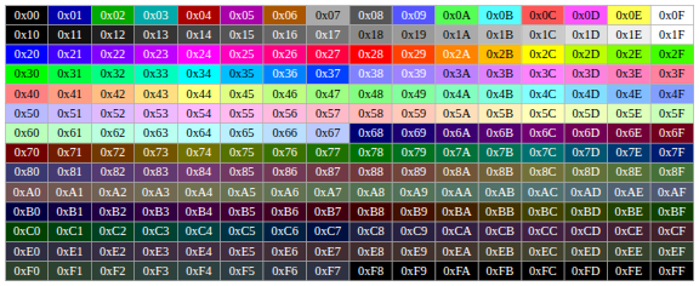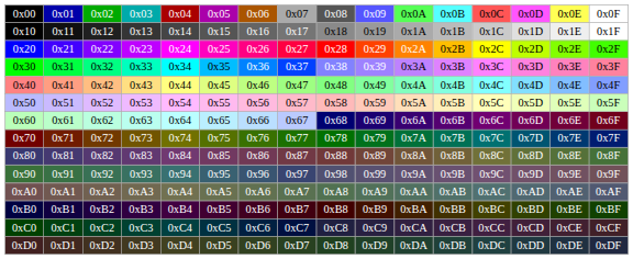 <table class="wikitable" style="text-align: center; color: white;">
 <tr>
 <td style="width:3pc; background:#000000;">0x00</td>
 <td style="width:3pc; background:#0000AA;">0x01</td>
 <td style="width:3pc; background:#00AA00;">0x02</td>
 <td style="width:3pc; background:#00AAAA;">0x03</td>
 <td style="width:3pc; background:#AA0000;">0x04</td>
 <td style="width:3pc; background:#AA00AA;">0x05</td>
 <td style="width:3pc; background:#AA5500;">0x06</td>
 <td style="width:3pc; background:#AAAAAA; color:black;">0x07</td>
 <td style="width:3pc; background:#555555;">0x08</td>
 <td style="width:3pc; background:#5555FF;">0x09</td>
 <td style="width:3pc; background:#55FF55; color:black;">0x0A</td>
 <td style="width:3pc; background:#55FFFF; color:black;">0x0B</td>
 <td style="width:3pc; background:#FF5555; color:black;">0x0C</td>
 <td style="width:3pc; background:#FF55FF; color:black;">0x0D</td>
 <td style="width:3pc; background:#FFFF55; color:black;">0x0E</td>
 <td style="width:3pc; background:#FFFFFF; color:black;">0x0F</td>
 </tr>
 <tr>
 <td style="background:#000000;">0x10</td>
 <td style="background:#101010;">0x11</td>
 <td style="background:#202020;">0x12</td>
 <td style="background:#353535;">0x13</td>
 <td style="background:#454545;">0x14</td>
 <td style="background:#555555;">0x15</td>
 <td style="background:#656565;">0x16</td>
 <td style="background:#757575;">0x17</td>
 <td style="background:#8A8A8A; color:black;">0x18</td>
 <td style="background:#9A9A9A; color:black;">0x19</td>
 <td style="background:#AAAAAA; color:black;">0x1A</td>
 <td style="background:#BABABA; color:black;">0x1B</td>
 <td style="background:#CACACA; color:black;">0x1C</td>
 <td style="background:#DFDFDF; color:black;">0x1D</td>
 <td style="background:#EFEFEF; color:black;">0x1E</td>
 <td style="background:#FFFFFF; color:black;">0x1F</td>
 </tr>
 <tr>
 <td style="background:#0000FF;">0x20</td>
 <td style="background:#4100FF;">0x21</td>
 <td style="background:#8200FF;">0x22</td>
 <td style="background:#BE00FF;">0x23</td>
 <td style="background:#FF00FF;">0x24</td>
 <td style="background:#FF00BE;">0x25</td>
 <td style="background:#FF0082;">0x26</td>
 <td style="background:#FF0041;">0x27</td>
 <td style="background:#FF0000;">0x28</td>
 <td style="background:#FF4100;">0x29</td>
 <td style="background:#FF8200;">0x2A</td>
 <td style="background:#FFBE00; color:black;">0x2B</td>
 <td style="background:#FFFF00; color:black;">0x2C</td>
 <td style="background:#BEFF00; color:black;">0x2D</td>
 <td style="background:#82FF00; color:black;">0x2E</td>
 <td style="background:#41FF00; color:black;">0x2F</td>
 </tr>
 <tr>
 <td style="background:#00FF00; color:black;">0x30</td>
 <td style="background:#00FF41; color:black;">0x31</td>
 <td style="background:#00FF82; color:black;">0x32</td>
 <td style="background:#00FFBE; color:black;">0x33</td>
 <td style="background:#00FFFF; color:black;">0x34</td>
 <td style="background:#00BEFF; color:black;">0x35</td>
 <td style="background:#0082FF;">0x36</td>
 <td style="background:#0041FF;">0x37</td>
 <td style="background:#8282FF;">0x38</td>
 <td style="background:#9E82FF;">0x39</td>
 <td style="background:#BE82FF; color:black;">0x3A</td>
 <td style="background:#DF82FF; color:black;">0x3B</td>
 <td style="background:#FF82FF; color:black;">0x3C</td>
 <td style="background:#FF82DF; color:black;">0x3D</td>
 <td style="background:#FF82BE; color:black;">0x3E</td>
 <td style="background:#FF829E; color:black;">0x3F</td>
 </tr>
 <tr>
 <td style="background:#FF8282; color:black;">0x40</td>
 <td style="background:#FF9E82; color:black;">0x41</td>
 <td style="background:#FFBE82; color:black;">0x42</td>
 <td style="background:#FFDF82; color:black;">0x43</td>
 <td style="background:#FFFF82; color:black;">0x44</td>
 <td style="background:#DFFF82; color:black;">0x45</td>
 <td style="background:#BEFF82; color:black;">0x46</td>
 <td style="background:#9EFF82; color:black;">0x47</td>
 <td style="background:#82FF82; color:black;">0x48</td>
 <td style="background:#82FF9E; color:black;">0x49</td>
 <td style="background:#82FFBE; color:black;">0x4A</td>
 <td style="background:#82FFDF; color:black;">0x4B</td>
 <td style="background:#82FFFF; color:black;">0x4C</td>
 <td style="background:#82DFFF; color:black;">0x4D</td>
 <td style="background:#82BEFF; color:black;">0x4E</td>
 <td style="background:#829EFF; color:black;">0x4F</td>
 </tr>
 <tr>
 <td style="background:#BABAFF; color:black;">0x50</td>
 <td style="background:#CABAFF; color:black;">0x51</td>
 <td style="background:#DFBAFF; color:black;">0x52</td>
 <td style="background:#EFBAFF; color:black;">0x53</td>
 <td style="background:#FFBAFF; color:black;">0x54</td>
 <td style="background:#FFBAEF; color:black;">0x55</td>
 <td style="background:#FFBADF; color:black;">0x56</td>
 <td style="background:#FFBACA; color:black;">0x57</td>
 <td style="background:#FFBABA; color:black;">0x58</td>
 <td style="background:#FFCABA; color:black;">0x59</td>
 <td style="background:#FFDFBA; color:black;">0x5A</td>
 <td style="background:#FFEFBA; color:black;">0x5B</td>
 <td style="background:#FFFFBA; color:black;">0x5C</td>
 <td style="background:#EFFFBA; color:black;">0x5D</td>
 <td style="background:#DFFFBA; color:black;">0x5E</td>
 <td style="background:#CAFFBA; color:black;">0x5F</td>
 </tr>
 <tr>
 <td style="background:#BAFFBA; color:black;">0x60</td>
 <td style="background:#BAFFCA; color:black;">0x61</td>
 <td style="background:#BAFFDF; color:black;">0x62</td>
 <td style="background:#BAFFEF; color:black;">0x63</td>
 <td style="background:#BAFFFF; color:black;">0x64</td>
 <td style="background:#BAEFFF; color:black;">0x65</td>
 <td style="background:#BADFFF; color:black;">0x66</td>
 <td style="background:#BACAFF; color:black;">0x67</td>
 <td style="background:#000071;">0x68</td>
 <td style="background:#1C0071;">0x69</td>
 <td style="background:#390071;">0x6A</td>
 <td style="background:#550071;">0x6B</td>
 <td style="background:#710071;">0x6C</td>
 <td style="background:#710055;">0x6D</td>
 <td style="background:#710039;">0x6E</td>
 <td style="background:#71001C;">0x6F</td>
 </tr>
 <tr>
 <td style="background:#710000;">0x70</td>
 <td style="background:#711C00;">0x71</td>
 <td style="background:#713900;">0x72</td>
 <td style="background:#715500;">0x73</td>
 <td style="background:#717100;">0x74</td>
 <td style="background:#557100;">0x75</td>
 <td style="background:#397100;">0x76</td>
 <td style="background:#1C7100;">0x77</td>
 <td style="background:#007100;">0x78</td>
 <td style="background:#00711C;">0x79</td>
 <td style="background:#007139;">0x7A</td>
 <td style="background:#007155;">0x7B</td>
 <td style="background:#007171;">0x7C</td>
 <td style="background:#005571;">0x7D</td>
 <td style="background:#003971;">0x7E</td>
 <td style="background:#001C71;">0x7F</td>
 </tr>
 <tr>
 <td style="background:#393971;">0x80</td>
 <td style="background:#453971;">0x81</td>
 <td style="background:#553971;">0x82</td>
 <td style="background:#613971;">0x83</td>
 <td style="background:#713971;">0x84</td>
 <td style="background:#713961;">0x85</td>
 <td style="background:#713955;">0x86</td>
 <td style="background:#713945;">0x87</td>
 <td style="background:#713939;">0x88</td>
 <td style="background:#714539;">0x89</td>
 <td style="background:#715539;">0x8A</td>
 <td style="background:#716139;">0x8B</td>
 <td style="background:#717139;">0x8C</td>
 <td style="background:#617139;">0x8D</td>
 <td style="background:#557139;">0x8E</td>
 <td style="background:#457139;">0x8F</td>
 </tr>
 <tr>
+<td style="background:#397139;">0x90</td>
+<td style="background:#397145;">0x91</td>
+<td style="background:#397155;">0x92</td>
+<td style="background:#397161;">0x93</td>
+<td style="background:#397171;">0x94</td>
+<td style="background:#396171;">0x95</td>
+<td style="background:#395571;">0x96</td>
+<td style="background:#394571;">0x97</td>
+<td style="background:#515171;">0x98</td>
+<td style="background:#595171;">0x99</td>
+<td style="background:#615171;">0x9A</td>
+<td style="background:#695171;">0x9B</td>
+<td style="background:#715171;">0x9C</td>
+<td style="background:#715169;">0x9D</td>
+<td style="background:#715161;">0x9E</td>
+<td style="background:#715159;">0x9F</td>
+</tr>
+<tr>
 <td style="background:#715151;">0xA0</td>
 <td style="background:#715951;">0xA1</td>
 <td style="background:#716151;">0xA2</td>
 <td style="background:#716951;">0xA3</td>
 <td style="background:#717151;">0xA4</td>
 <td style="background:#697151;">0xA5</td>
 <td style="background:#617151;">0xA6</td>
 <td style="background:#597151;">0xA7</td>
 <td style="background:#517151;">0xA8</td>
 <td style="background:#517159;">0xA9</td>
 <td style="background:#517161;">0xAA</td>
 <td style="background:#517169;">0xAB</td>
 <td style="background:#517171;">0xAC</td>
 <td style="background:#516971;">0xAD</td>
 <td style="background:#516171;">0xAE</td>
 <td style="background:#515971;">0xAF</td>
 </tr>
 <tr>
 <td style="background:#000041;">0xB0</td>
 <td style="background:#100041;">0xB1</td>
 <td style="background:#200041;">0xB2</td>
 <td style="background:#310041;">0xB3</td>
 <td style="background:#410041;">0xB4</td>
 <td style="background:#410031;">0xB5</td>
 <td style="background:#410020;">0xB6</td>
 <td style="background:#410010;">0xB7</td>
 <td style="background:#410000;">0xB8</td>
 <td style="background:#411000;">0xB9</td>
 <td style="background:#412000;">0xBA</td>
 <td style="background:#413100;">0xBB</td>
 <td style="background:#414100;">0xBC</td>
 <td style="background:#314100;">0xBD</td>
 <td style="background:#204100;">0xBE</td>
 <td style="background:#104100;">0xBF</td>
 </tr>
 <tr>
 <td style="background:#004100;">0xC0</td>
 <td style="background:#004110;">0xC1</td>
 <td style="background:#004120;">0xC2</td>
 <td style="background:#004131;">0xC3</td>
 <td style="background:#004141;">0xC4</td>
 <td style="background:#003141;">0xC5</td>
 <td style="background:#002041;">0xC6</td>
 <td style="background:#001041;">0xC7</td>
 <td style="background:#202041;">0xC8</td>
 <td style="background:#282041;">0xC9</td>
 <td style="background:#312041;">0xCA</td>
 <td style="background:#392041;">0xCB</td>
 <td style="background:#412041;">0xCC</td>
 <td style="background:#412039;">0xCD</td>
 <td style="background:#412031;">0xCE</td>
 <td style="background:#412028;">0xCF</td>
 </tr>
 <tr>
-<td style="background:#2D2D41;">0xE0</td>
-<td style="background:#312D41;">0xE1</td>
-<td style="background:#352D41;">0xE2</td>
-<td style="background:#3D2D41;">0xE3</td>
-<td style="background:#412D41;">0xE4</td>
-<td style="background:#412D3D;">0xE5</td>
-<td style="background:#412D35;">0xE6</td>
-<td style="background:#412D31;">0xE7</td>
-<td style="background:#412D2D;">0xE8</td>
-<td style="background:#41312D;">0xE9</td>
-<td style="background:#41352D;">0xEA</td>
-<td style="background:#413D2D;">0xEB</td>
-<td style="background:#41412D;">0xEC</td>
-<td style="background:#3D412D;">0xED</td>
-<td style="background:#35412D;">0xEE</td>
-<td style="background:#31412D;">0xEF</td>
-</tr>
-<tr>
-<td style="background:#2D412D;">0xF0</td>
-<td style="background:#2D4131;">0xF1</td>
-<td style="background:#2D4135;">0xF2</td>
-<td style="background:#2D413D;">0xF3</td>
-<td style="background:#2D4141;">0xF4</td>
-<td style="background:#2D3D41;">0xF5</td>
-<td style="background:#2D3541;">0xF6</td>
-<td style="background:#2D3141;">0xF7</td>
-<td style="background:#000000;">0xF8</td>
-<td style="background:#000000;">0xF9</td>
-<td style="background:#000000;">0xFA</td>
-<td style="background:#000000;">0xFB</td>
-<td style="background:#000000;">0xFC</td>
-<td style="background:#000000;">0xFD</td>
-<td style="background:#000000;">0xFE</td>
-<td style="background:#000000;">0xFF</td>
+<td style="background:#412020;">0xD0</td>
+<td style="background:#412820;">0xD1</td>
+<td style="background:#413120;">0xD2</td>
+<td style="background:#413920;">0xD3</td>
+<td style="background:#414120;">0xD4</td>
+<td style="background:#394120;">0xD5</td>
+<td style="background:#314120;">0xD6</td>
+<td style="background:#284120;">0xD7</td>
+<td style="background:#204120;">0xD8</td>
+<td style="background:#204128;">0xD9</td>
+<td style="background:#204131;">0xDA</td>
+<td style="background:#204139;">0xDB</td>
+<td style="background:#204141;">0xDC</td>
+<td style="background:#203941;">0xDD</td>
+<td style="background:#203141;">0xDE</td>
+<td style="background:#202841;">0xDF</td>
 </tr>
 </table>
